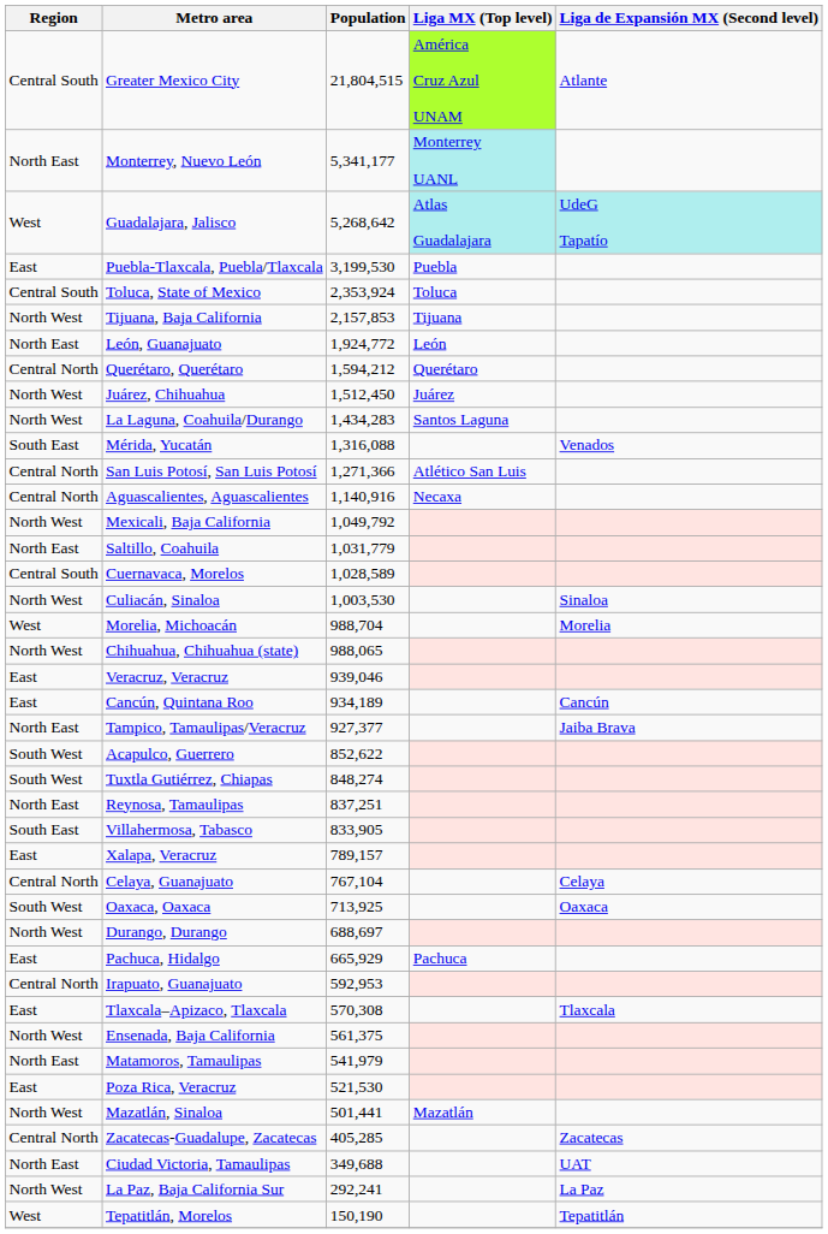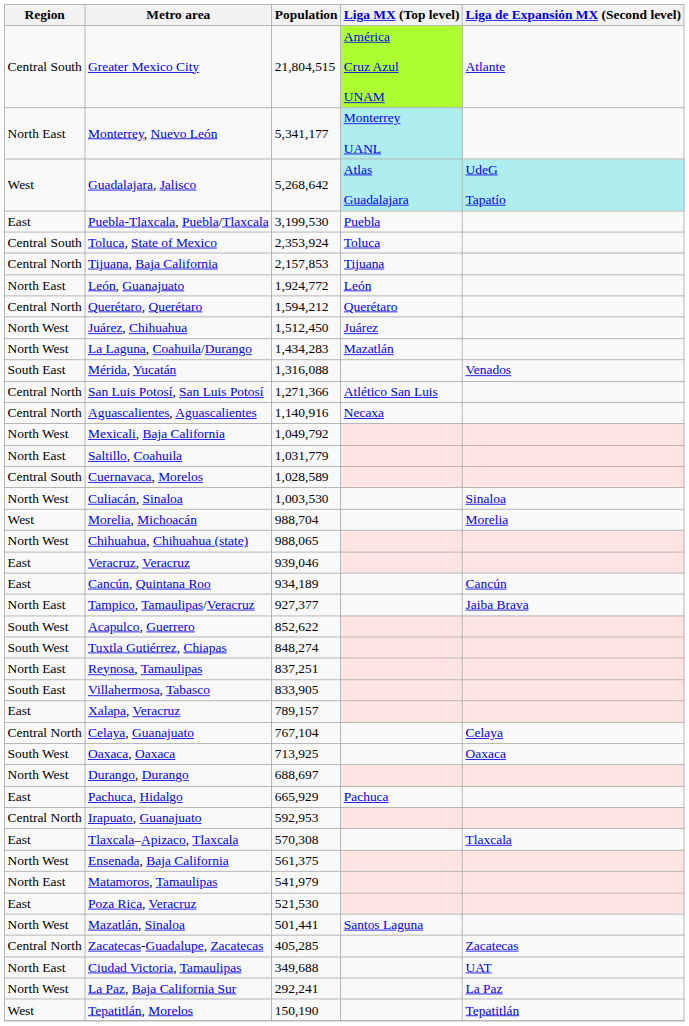 <table class="wikitable sortable">
 <tr>
 <th><strong>Region</strong></th>
 <th><strong>Metro area</strong></th>
 <th><strong>Population</strong></th>
 <th><strong><a href='#'>Liga MX</a> (Top level)</strong></th>
 <th><strong><a href='#'>Liga de Expansión MX</a> (Second level)</strong></th>
 </tr>
 <tr>
 <td>Central South</td>
 <td><a href='#'>Greater Mexico City</a></td>
 <td>21,804,515</td>
 <td bgcolor=#ADFF2F><a href='#'>América</a><br><br><a href='#'>Cruz Azul</a><br><br><a href='#'>UNAM</a></td>
 <td><a href='#'>Atlante</a></td>
 </tr>
 <tr>
 <td>North East</td>
 <td><a href='#'>Monterrey</a>, <a href='#'>Nuevo León</a></td>
 <td>5,341,177</td>
 <td bgcolor=#AFEEEE><a href='#'>Monterrey</a><br><br><a href='#'>UANL</a></td>
 <td></td>
 </tr>
 <tr>
 <td>West</td>
 <td><a href='#'>Guadalajara</a>, <a href='#'>Jalisco</a></td>
 <td>5,268,642</td>
 <td bgcolor=#AFEEEE><a href='#'>Atlas</a><br><br><a href='#'>Guadalajara</a></td>
 <td bgcolor=#AFEEEE><a href='#'>UdeG</a><br><br><a href='#'>Tapatío</a></td>
 </tr>
 <tr>
 <td>East</td>
 <td><a href='#'>Puebla-Tlaxcala</a>, <a href='#'>Puebla</a>/<a href='#'>Tlaxcala</a></td>
 <td>3,199,530</td>
 <td><a href='#'>Puebla</a></td>
 <td></td>
 </tr>
 <tr>
 <td>Central South</td>
 <td><a href='#'>Toluca</a>, <a href='#'>State of Mexico</a></td>
 <td>2,353,924</td>
 <td><a href='#'>Toluca</a></td>
 <td></td>
 </tr>
 <tr>
-<td>North West</td>
+<td>Central North</td>
 <td><a href='#'>Tijuana</a>, <a href='#'>Baja California</a></td>
 <td>2,157,853</td>
 <td><a href='#'>Tijuana</a></td>
 <td></td>
 </tr>
 <tr>
 <td>North East</td>
 <td><a href='#'>León</a>, <a href='#'>Guanajuato</a></td>
 <td>1,924,772</td>
 <td><a href='#'>León</a></td>
 <td></td>
 </tr>
 <tr>
 <td>Central North</td>
 <td><a href='#'>Querétaro</a>, <a href='#'>Querétaro</a></td>
 <td>1,594,212</td>
 <td><a href='#'>Querétaro</a></td>
 <td></td>
 </tr>
 <tr>
 <td>North West</td>
 <td><a href='#'>Juárez</a>, <a href='#'>Chihuahua</a></td>
 <td>1,512,450</td>
 <td><a href='#'>Juárez</a></td>
 <td></td>
 </tr>
 <tr>
 <td>North West</td>
 <td><a href='#'>La Laguna</a>, <a href='#'>Coahuila</a>/<a href='#'>Durango</a></td>
 <td>1,434,283</td>
-<td><a href='#'>Santos Laguna</a></td>
+<td><a href='#'>Mazatlán</a></td>
 <td></td>
 </tr>
 <tr>
 <td>South East</td>
 <td><a href='#'>Mérida</a>, <a href='#'>Yucatán</a></td>
 <td>1,316,088</td>
 <td></td>
 <td><a href='#'>Venados</a></td>
 </tr>
 <tr>
 <td>Central North</td>
 <td><a href='#'>San Luis Potosí</a>, <a href='#'>San Luis Potosí</a></td>
 <td>1,271,366</td>
 <td><a href='#'>Atlético San Luis</a></td>
 <td></td>
 </tr>
 <tr>
 <td>Central North</td>
 <td><a href='#'>Aguascalientes</a>, <a href='#'>Aguascalientes</a></td>
 <td>1,140,916</td>
 <td><a href='#'>Necaxa</a></td>
 <td></td>
 </tr>
 <tr>
 <td>North West</td>
 <td><a href='#'>Mexicali</a>, <a href='#'>Baja California</a></td>
 <td>1,049,792</td>
 <td bgcolor=#FFE4E1></td>
 <td bgcolor=#FFE4E1></td>
 </tr>
 <tr>
 <td>North East</td>
 <td><a href='#'>Saltillo</a>, <a href='#'>Coahuila</a></td>
 <td>1,031,779</td>
 <td bgcolor=#FFE4E1></td>
 <td bgcolor=#FFE4E1></td>
 </tr>
 <tr>
 <td>Central South</td>
 <td><a href='#'>Cuernavaca</a>, <a href='#'>Morelos</a></td>
 <td>1,028,589</td>
 <td bgcolor=#FFE4E1></td>
 <td bgcolor=#FFE4E1></td>
 </tr>
 <tr>
 <td>North West</td>
 <td><a href='#'>Culiacán</a>, <a href='#'>Sinaloa</a></td>
 <td>1,003,530</td>
 <td></td>
 <td><a href='#'>Sinaloa</a></td>
 </tr>
 <tr>
 <td>West</td>
 <td><a href='#'>Morelia</a>, <a href='#'>Michoacán</a></td>
 <td>988,704</td>
 <td></td>
 <td><a href='#'>Morelia</a></td>
 </tr>
 <tr>
 <td>North West</td>
 <td><a href='#'>Chihuahua</a>, <a href='#'>Chihuahua (state)</a></td>
 <td>988,065</td>
 <td bgcolor=#FFE4E1></td>
 <td bgcolor=#FFE4E1></td>
 </tr>
 <tr>
 <td>East</td>
 <td><a href='#'>Veracruz</a>, <a href='#'>Veracruz</a></td>
 <td>939,046</td>
 <td bgcolor=#FFE4E1></td>
 <td bgcolor=#FFE4E1></td>
 </tr>
 <tr>
 <td>East</td>
 <td><a href='#'>Cancún</a>, <a href='#'>Quintana Roo</a></td>
 <td>934,189</td>
 <td></td>
 <td><a href='#'>Cancún</a></td>
 </tr>
 <tr>
 <td>North East</td>
 <td><a href='#'>Tampico</a>, <a href='#'>Tamaulipas</a>/<a href='#'>Veracruz</a></td>
 <td>927,377</td>
 <td></td>
 <td><a href='#'>Jaiba Brava</a></td>
 </tr>
 <tr>
 <td>South West</td>
 <td><a href='#'>Acapulco</a>, <a href='#'>Guerrero</a></td>
 <td>852,622</td>
 <td bgcolor=#FFE4E1></td>
 <td bgcolor=#FFE4E1></td>
 </tr>
 <tr>
 <td>South West</td>
 <td><a href='#'>Tuxtla Gutiérrez</a>, <a href='#'>Chiapas</a></td>
 <td>848,274</td>
 <td bgcolor=#FFE4E1></td>
 <td bgcolor=#FFE4E1></td>
 </tr>
 <tr>
 <td>North East</td>
 <td><a href='#'>Reynosa</a>, <a href='#'>Tamaulipas</a></td>
 <td>837,251</td>
 <td bgcolor=#FFE4E1></td>
 <td bgcolor=#FFE4E1></td>
 </tr>
 <tr>
 <td>South East</td>
 <td><a href='#'>Villahermosa</a>, <a href='#'>Tabasco</a></td>
 <td>833,905</td>
 <td bgcolor=#FFE4E1></td>
 <td bgcolor=#FFE4E1></td>
 </tr>
 <tr>
 <td>East</td>
 <td><a href='#'>Xalapa</a>, <a href='#'>Veracruz</a></td>
 <td>789,157</td>
 <td bgcolor=#FFE4E1></td>
 <td bgcolor=#FFE4E1></td>
 </tr>
 <tr>
 <td>Central North</td>
 <td><a href='#'>Celaya</a>, <a href='#'>Guanajuato</a></td>
 <td>767,104</td>
 <td></td>
 <td><a href='#'>Celaya</a></td>
 </tr>
 <tr>
 <td>South West</td>
 <td><a href='#'>Oaxaca</a>, <a href='#'>Oaxaca</a></td>
 <td>713,925</td>
 <td></td>
 <td><a href='#'>Oaxaca</a></td>
 </tr>
 <tr>
 <td>North West</td>
 <td><a href='#'>Durango</a>, <a href='#'>Durango</a></td>
 <td>688,697</td>
 <td bgcolor=#FFE4E1></td>
 <td bgcolor=#FFE4E1></td>
 </tr>
 <tr>
 <td>East</td>
 <td><a href='#'>Pachuca</a>, <a href='#'>Hidalgo</a></td>
 <td>665,929</td>
 <td><a href='#'>Pachuca</a></td>
 <td></td>
 </tr>
 <tr>
 <td>Central North</td>
 <td><a href='#'>Irapuato</a>, <a href='#'>Guanajuato</a></td>
 <td>592,953 </td>
 <td bgcolor=#FFE4E1></td>
 <td bgcolor=#FFE4E1></td>
 </tr>
 <tr>
 <td>East</td>
 <td><a href='#'>Tlaxcala</a>–<a href='#'>Apizaco</a>, <a href='#'>Tlaxcala</a></td>
 <td>570,308</td>
 <td></td>
 <td><a href='#'>Tlaxcala</a></td>
 </tr>
 <tr>
 <td>North West</td>
 <td><a href='#'>Ensenada</a>, <a href='#'>Baja California</a></td>
 <td>561,375 </td>
 <td bgcolor=#FFE4E1></td>
 <td bgcolor=#FFE4E1></td>
 </tr>
 <tr>
 <td>North East</td>
 <td><a href='#'>Matamoros</a>, <a href='#'>Tamaulipas</a></td>
 <td>541,979</td>
 <td bgcolor=#FFE4E1></td>
 <td bgcolor=#FFE4E1></td>
 </tr>
 <tr>
 <td>East</td>
 <td><a href='#'>Poza Rica</a>, <a href='#'>Veracruz</a></td>
 <td>521,530</td>
 <td bgcolor=#FFE4E1></td>
 <td bgcolor=#FFE4E1></td>
 </tr>
 <tr>
 <td>North West</td>
 <td><a href='#'>Mazatlán</a>, <a href='#'>Sinaloa</a></td>
 <td>501,441</td>
-<td><a href='#'>Mazatlán</a></td>
+<td><a href='#'>Santos Laguna</a></td>
 <td></td>
 </tr>
 <tr>
 <td>Central North</td>
 <td><a href='#'>Zacatecas</a>-<a href='#'>Guadalupe</a>, <a href='#'>Zacatecas</a></td>
 <td>405,285</td>
 <td></td>
 <td><a href='#'>Zacatecas</a></td>
 </tr>
 <tr>
 <td>North East</td>
 <td><a href='#'>Ciudad Victoria</a>, <a href='#'>Tamaulipas</a></td>
 <td>349,688</td>
 <td></td>
 <td><a href='#'>UAT</a></td>
 </tr>
 <tr>
 <td>North West</td>
 <td><a href='#'>La Paz</a>, <a href='#'>Baja California Sur</a></td>
 <td>292,241</td>
 <td></td>
 <td><a href='#'>La Paz</a></td>
 </tr>
 <tr>
 <td>West</td>
 <td><a href='#'>Tepatitlán</a>, <a href='#'>Morelos</a></td>
 <td>150,190</td>
 <td></td>
 <td><a href='#'>Tepatitlán</a></td>
 </tr>
 <tr>
 </tr>
 </table>
